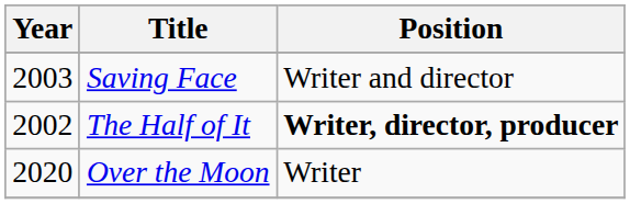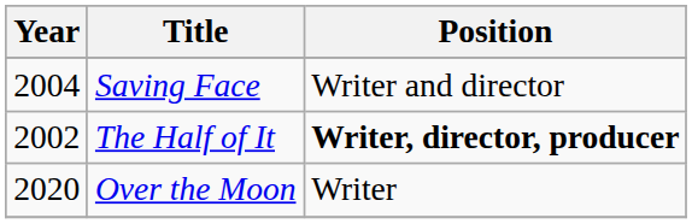 <table class="wikitable">
 <tr>
 <th>Year</th>
 <th>Title</th>
 <th>Position</th>
 </tr>
 <tr>
 </tr>
 <tr>
-<td>2003</td>
+<td>2004</td>
 <td><em><a href='#'>Saving Face</a></em></td>
 <td>Writer and director</td>
 </tr>
 <tr>
 <td>2002</td>
 <td><em><a href='#'>The Half of It</a></em></td>
 <td><strong>Writer, director, producer</strong></td>
 </tr>
 <tr>
 <td>2020</td>
 <td><a href='#'><em>Over the Moon</em></a></td>
 <td>Writer</td>
 </tr>
 <tr>
 </tr>
 </table>
